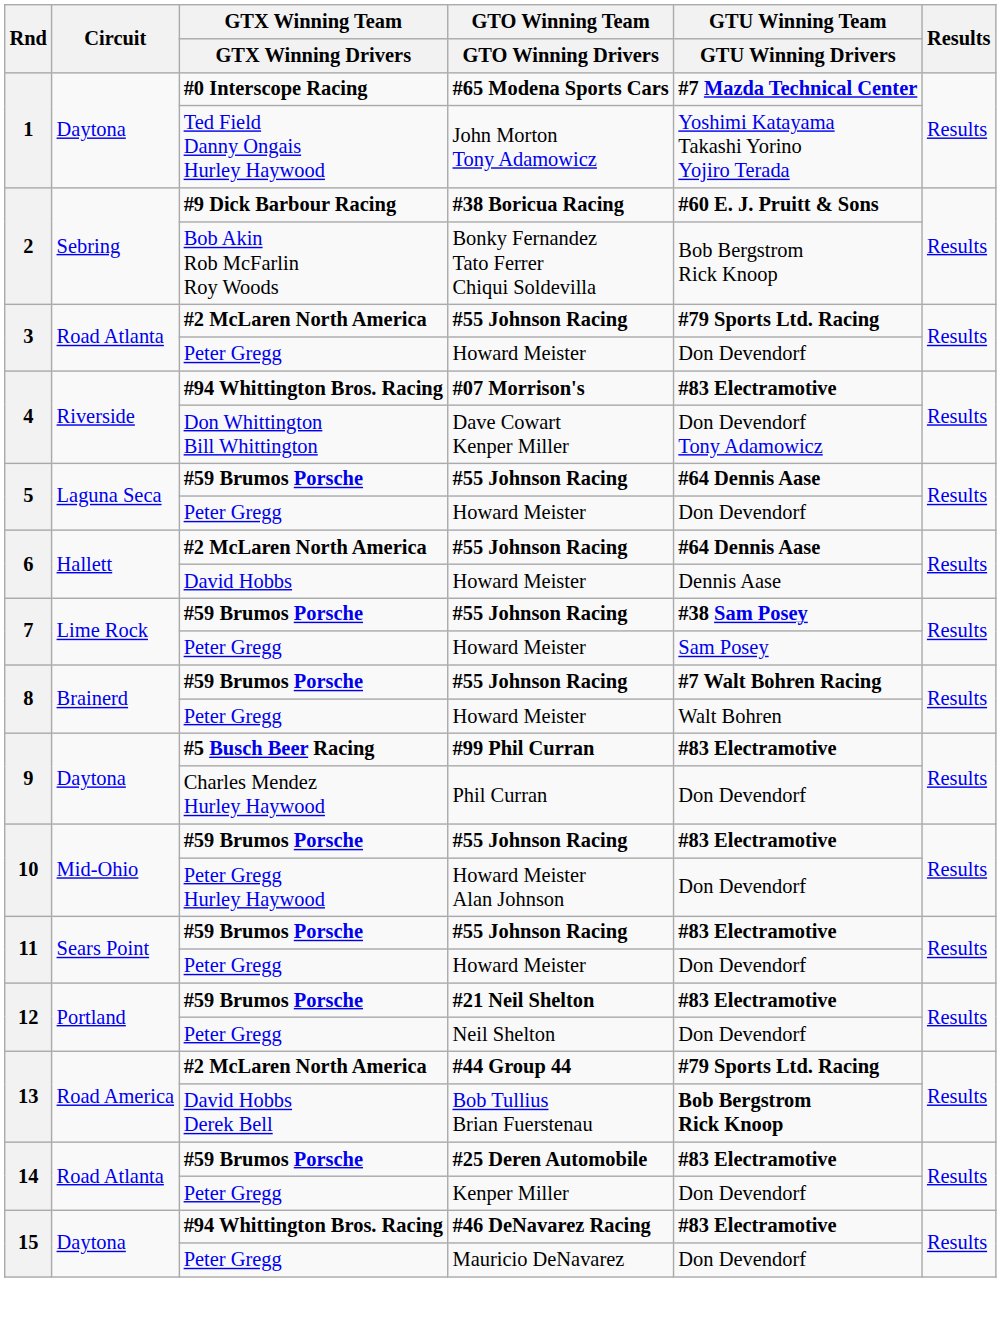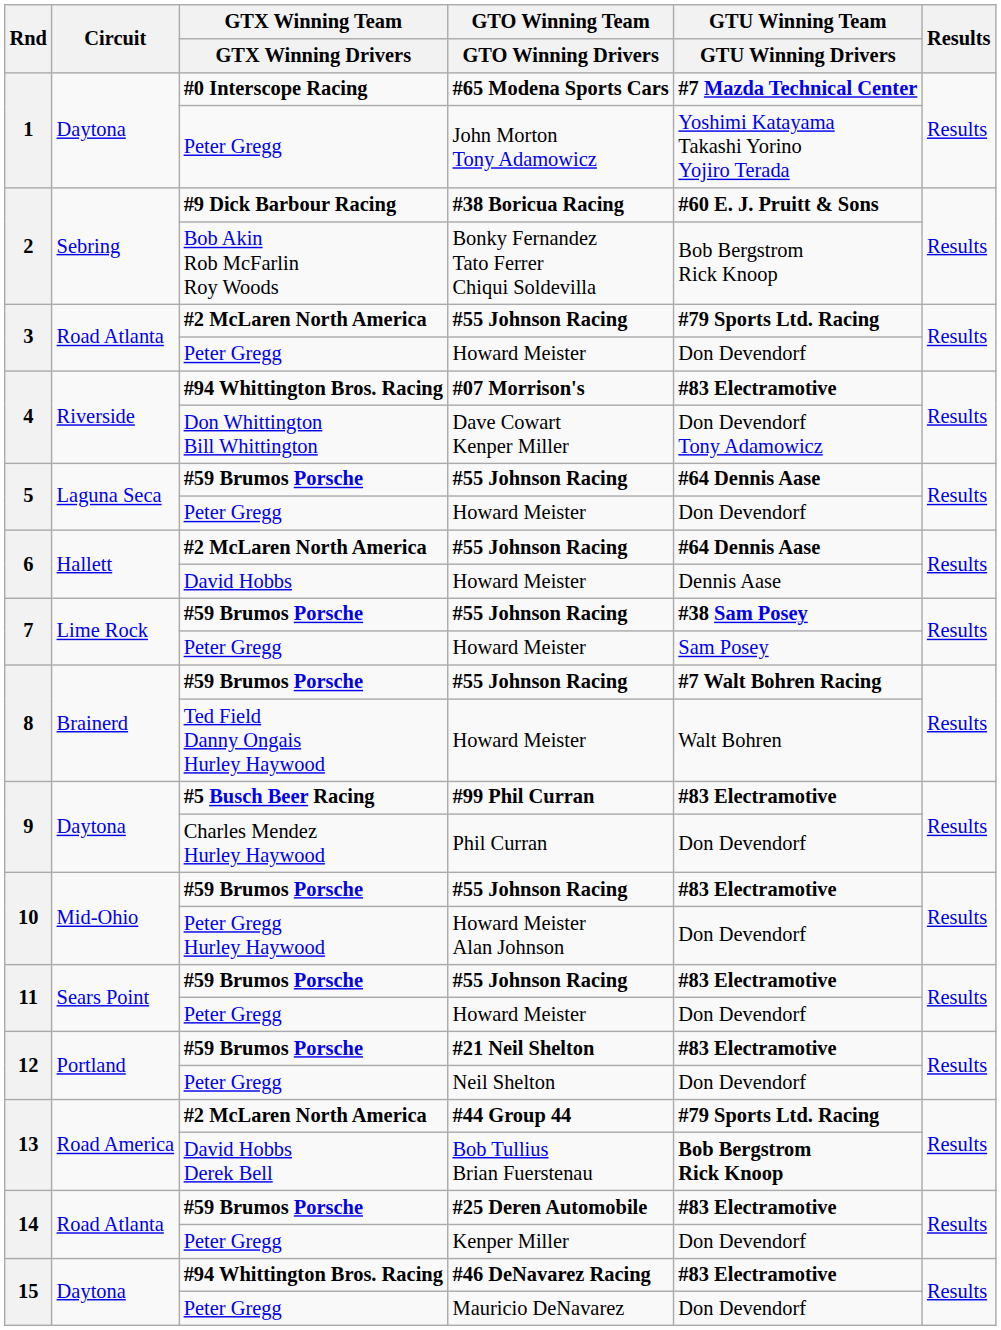 <table class="wikitable" style="font-size: 90%;">
 <tr>
 <th rowspan=2>Rnd</th>
 <th rowspan=2>Circuit</th>
 <th>GTX Winning Team</th>
 <th>GTO Winning Team</th>
 <th>GTU Winning Team</th>
 <th rowspan=2>Results</th>
 </tr>
 <tr>
 <th>GTX Winning Drivers</th>
 <th>GTO Winning Drivers</th>
 <th>GTU Winning Drivers</th>
 </tr>
 <tr>
 <th rowspan=2>1</th>
 <td rowspan=2><a href='#'>Daytona</a></td>
 <td><strong> #0 Interscope Racing</strong></td>
 <td><strong> #65 Modena Sports Cars</strong></td>
 <td><strong> #7 <a href='#'>Mazda Technical Center</a></strong></td>
 <td rowspan=2><a href='#'>Results</a></td>
 </tr>
 <tr>
-<td> <a href='#'>Ted Field</a><br> <a href='#'>Danny Ongais</a><br> <a href='#'>Hurley Haywood</a></td>
+<td> <a href='#'>Peter Gregg</a></td>
 <td> John Morton<br> <a href='#'>Tony Adamowicz</a></td>
 <td> <a href='#'>Yoshimi Katayama</a><br> Takashi Yorino<br> <a href='#'>Yojiro Terada</a></td>
 </tr>
 <tr>
 <th rowspan=2>2</th>
 <td rowspan=2><a href='#'>Sebring</a></td>
 <td><strong> #9 Dick Barbour Racing</strong></td>
 <td><strong> #38 Boricua Racing</strong></td>
 <td><strong> #60 E. J. Pruitt & Sons</strong></td>
 <td rowspan=2><a href='#'>Results</a></td>
 </tr>
 <tr>
 <td> <a href='#'>Bob Akin</a><br> Rob McFarlin<br> Roy Woods</td>
 <td> Bonky Fernandez<br> Tato Ferrer<br> Chiqui Soldevilla</td>
 <td> Bob Bergstrom<br> Rick Knoop</td>
 </tr>
 <tr>
 <th rowspan=2>3</th>
 <td rowspan=2><a href='#'>Road Atlanta</a></td>
 <td><strong> #2 McLaren North America</strong></td>
 <td><strong> #55 Johnson Racing</strong></td>
 <td><strong> #79 Sports Ltd. Racing</strong></td>
 <td rowspan=2><a href='#'>Results</a></td>
 </tr>
 <tr>
 <td> <a href='#'>Peter Gregg</a></td>
 <td> Howard Meister</td>
 <td> Don Devendorf</td>
 </tr>
 <tr>
 <th rowspan=2>4</th>
 <td rowspan=2><a href='#'>Riverside</a></td>
 <td><strong> #94 Whittington Bros. Racing</strong></td>
 <td><strong> #07 Morrison's</strong></td>
 <td><strong> #83 Electramotive</strong></td>
 <td rowspan=2><a href='#'>Results</a></td>
 </tr>
 <tr>
 <td> <a href='#'>Don Whittington</a><br> <a href='#'>Bill Whittington</a></td>
 <td> Dave Cowart<br> Kenper Miller</td>
 <td> Don Devendorf<br> <a href='#'>Tony Adamowicz</a></td>
 </tr>
 <tr>
 <th rowspan=2>5</th>
 <td rowspan=2><a href='#'>Laguna Seca</a></td>
 <td><strong> #59 Brumos <a href='#'>Porsche</a></strong></td>
 <td><strong> #55 Johnson Racing</strong></td>
 <td><strong> #64 Dennis Aase</strong></td>
 <td rowspan=2><a href='#'>Results</a></td>
 </tr>
 <tr>
 <td> <a href='#'>Peter Gregg</a></td>
 <td> Howard Meister</td>
 <td> Don Devendorf</td>
 </tr>
 <tr>
 <th rowspan=2>6</th>
 <td rowspan=2><a href='#'>Hallett</a></td>
 <td><strong> #2 McLaren North America</strong></td>
 <td><strong> #55 Johnson Racing</strong></td>
 <td><strong> #64 Dennis Aase</strong></td>
 <td rowspan=2><a href='#'>Results</a></td>
 </tr>
 <tr>
 <td> <a href='#'>David Hobbs</a></td>
 <td> Howard Meister</td>
 <td> Dennis Aase</td>
 </tr>
 <tr>
 <th rowspan=2>7</th>
 <td rowspan=2><a href='#'>Lime Rock</a></td>
 <td><strong> #59 Brumos <a href='#'>Porsche</a></strong></td>
 <td><strong> #55 Johnson Racing</strong></td>
 <td><strong> #38 <a href='#'>Sam Posey</a></strong></td>
 <td rowspan=2><a href='#'>Results</a></td>
 </tr>
 <tr>
 <td> <a href='#'>Peter Gregg</a></td>
 <td> Howard Meister</td>
 <td> <a href='#'>Sam Posey</a></td>
 </tr>
 <tr>
 <th rowspan=2>8</th>
 <td rowspan=2><a href='#'>Brainerd</a></td>
 <td><strong> #59 Brumos <a href='#'>Porsche</a></strong></td>
 <td><strong> #55 Johnson Racing</strong></td>
 <td><strong> #7 Walt Bohren Racing</strong></td>
 <td rowspan=2><a href='#'>Results</a></td>
 </tr>
 <tr>
-<td> <a href='#'>Peter Gregg</a></td>
+<td> <a href='#'>Ted Field</a><br> <a href='#'>Danny Ongais</a><br> <a href='#'>Hurley Haywood</a></td>
 <td> Howard Meister</td>
 <td> Walt Bohren</td>
 </tr>
 <tr>
 <th rowspan=2>9</th>
 <td rowspan=2><a href='#'>Daytona</a></td>
 <td><strong> #5 <a href='#'>Busch Beer</a> Racing</strong></td>
 <td><strong> #99 Phil Curran</strong></td>
 <td><strong> #83 Electramotive</strong></td>
 <td rowspan=2><a href='#'>Results</a></td>
 </tr>
 <tr>
 <td> Charles Mendez<br> <a href='#'>Hurley Haywood</a></td>
 <td> Phil Curran</td>
 <td> Don Devendorf</td>
 </tr>
 <tr>
 <th rowspan=2>10</th>
 <td rowspan=2><a href='#'>Mid-Ohio</a></td>
 <td><strong> #59 Brumos <a href='#'>Porsche</a></strong></td>
 <td><strong> #55 Johnson Racing</strong></td>
 <td><strong> #83 Electramotive</strong></td>
 <td rowspan=2><a href='#'>Results</a></td>
 </tr>
 <tr>
 <td> <a href='#'>Peter Gregg</a><br> <a href='#'>Hurley Haywood</a></td>
 <td> Howard Meister<br> Alan Johnson</td>
 <td> Don Devendorf</td>
 </tr>
 <tr>
 <th rowspan=2>11</th>
 <td rowspan=2><a href='#'>Sears Point</a></td>
 <td><strong> #59 Brumos <a href='#'>Porsche</a></strong></td>
 <td><strong> #55 Johnson Racing</strong></td>
 <td><strong> #83 Electramotive</strong></td>
 <td rowspan=2><a href='#'>Results</a></td>
 </tr>
 <tr>
 <td> <a href='#'>Peter Gregg</a></td>
 <td> Howard Meister</td>
 <td> Don Devendorf</td>
 </tr>
 <tr>
 <th rowspan=2>12</th>
 <td rowspan=2><a href='#'>Portland</a></td>
 <td><strong> #59 Brumos <a href='#'>Porsche</a></strong></td>
 <td><strong> #21 Neil Shelton</strong></td>
 <td><strong> #83 Electramotive</strong></td>
 <td rowspan=2><a href='#'>Results</a></td>
 </tr>
 <tr>
 <td> <a href='#'>Peter Gregg</a></td>
 <td> Neil Shelton</td>
 <td> Don Devendorf</td>
 </tr>
 <tr>
 <th rowspan=2>13</th>
 <td rowspan=2><a href='#'>Road America</a></td>
 <td><strong> #2 McLaren North America</strong></td>
 <td><strong> #44 Group 44</strong></td>
 <td><strong> #79 Sports Ltd. Racing</strong></td>
 <td rowspan=2><a href='#'>Results</a></td>
 </tr>
 <tr>
 <td> <a href='#'>David Hobbs</a><br> <a href='#'>Derek Bell</a></td>
 <td> <a href='#'>Bob Tullius</a><br> Brian Fuerstenau</td>
 <td><strong> Bob Bergstrom<br> Rick Knoop</strong></td>
 </tr>
 <tr>
 <th rowspan=2>14</th>
 <td rowspan=2><a href='#'>Road Atlanta</a></td>
 <td><strong> #59 Brumos <a href='#'>Porsche</a></strong></td>
 <td><strong> #25 Deren Automobile</strong></td>
 <td><strong> #83 Electramotive</strong></td>
 <td rowspan=2><a href='#'>Results</a></td>
 </tr>
 <tr>
 <td> <a href='#'>Peter Gregg</a></td>
 <td> Kenper Miller</td>
 <td> Don Devendorf</td>
 </tr>
 <tr>
 <th rowspan=2>15</th>
 <td rowspan=2><a href='#'>Daytona</a></td>
 <td><strong> #94 Whittington Bros. Racing</strong></td>
 <td><strong> #46 DeNavarez Racing</strong></td>
 <td><strong> #83 Electramotive</strong></td>
 <td rowspan=2><a href='#'>Results</a></td>
 </tr>
 <tr>
 <td> <a href='#'>Peter Gregg</a></td>
 <td> Mauricio DeNavarez</td>
 <td> Don Devendorf</td>
 </tr>
 </table>
